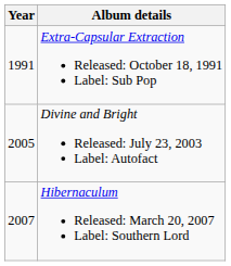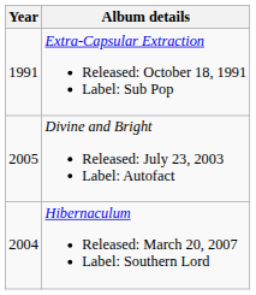 <table class="wikitable">
 <tr>
 <th>Year</th>
 <th>Album details</th>
 </tr>
 <tr>
 <td>1991</td>
 <td><em><a href='#'>Extra-Capsular Extraction</a></em><br><ul><li>Released: October 18, 1991</li><li>Label: Sub Pop</li></ul></td>
 </tr>
 <tr>
 <td>2005</td>
 <td><em>Divine and Bright</em><br><ul><li>Released: July 23, 2003</li><li>Label: Autofact</li></ul></td>
 </tr>
 <tr>
-<td>2007</td>
+<td>2004</td>
 <td><em><a href='#'>Hibernaculum</a></em><br><ul><li>Released: March 20, 2007</li><li>Label: Southern Lord</li></ul></td>
 </tr>
 </table>
